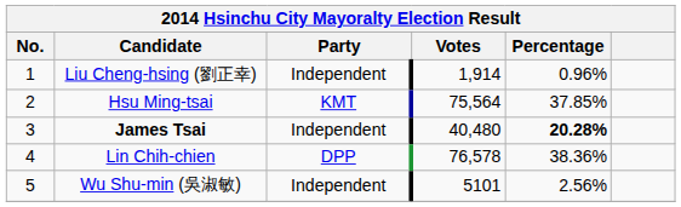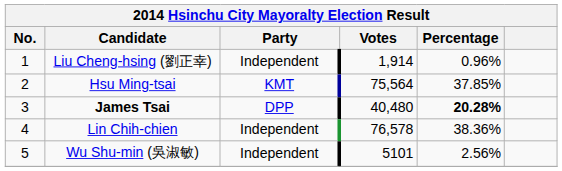 <table class="wikitable" style="margin:1em auto; text-align:center">
 <tr>
 <th colspan="7" width=620px>2014 <a href='#'>Hsinchu City Mayoralty Election</a> Result</th>
 </tr>
 <tr>
 <th width=35>No.</th>
 <th width=180>Candidate</th>
 <th width=120>Party</th>
 <th width=75>Votes</th>
 <th width=75>Percentage</th>
 <th width=49></th>
 </tr>
 <tr>
 <td>1</td>
 <td><a href='#'>Liu Cheng-hsing</a> (劉正幸)</td>
 <td>Independent</td>
 <td style="border-left:4px solid #000000;" align="right">1,914</td>
 <td align="right">0.96%</td>
 <td align="center"></td>
 </tr>
 <tr>
 <td>2</td>
 <td><a href='#'>Hsu Ming-tsai</a></td>
 <td><a href='#'>KMT</a></td>
 <td style="border-left:4px solid #000099;" align="right">75,564</td>
 <td align="right">37.85%</td>
 <td align="center"></td>
 </tr>
 <tr>
 <td>3</td>
 <td><strong>James Tsai</strong></td>
-<td>Independent</td>
+<td><a href='#'>DPP</a></td>
 <td style="border-left:4px solid #000000;" align="right">40,480</td>
 <td align="right"><strong>20.28%</strong></td>
 <td align="center"></td>
 </tr>
 <tr>
 <td>4</td>
 <td><a href='#'>Lin Chih-chien</a></td>
-<td><a href='#'>DPP</a></td>
+<td>Independent</td>
 <td style="border-left:4px solid #1B9431;" align="right">76,578</td>
 <td align="right">38.36%</td>
 <td align="center"><div></div></td>
 </tr>
 <tr>
 <td>5</td>
 <td><a href='#'>Wu Shu-min</a> (吳淑敏)</td>
 <td>Independent</td>
 <td style="border-left:4px solid #000000;" align="right">5101</td>
 <td align="right">2.56%</td>
 <td align="center"></td>
 </tr>
 <tr bgcolor=EEEEEE>
 </tr>
 </table>
